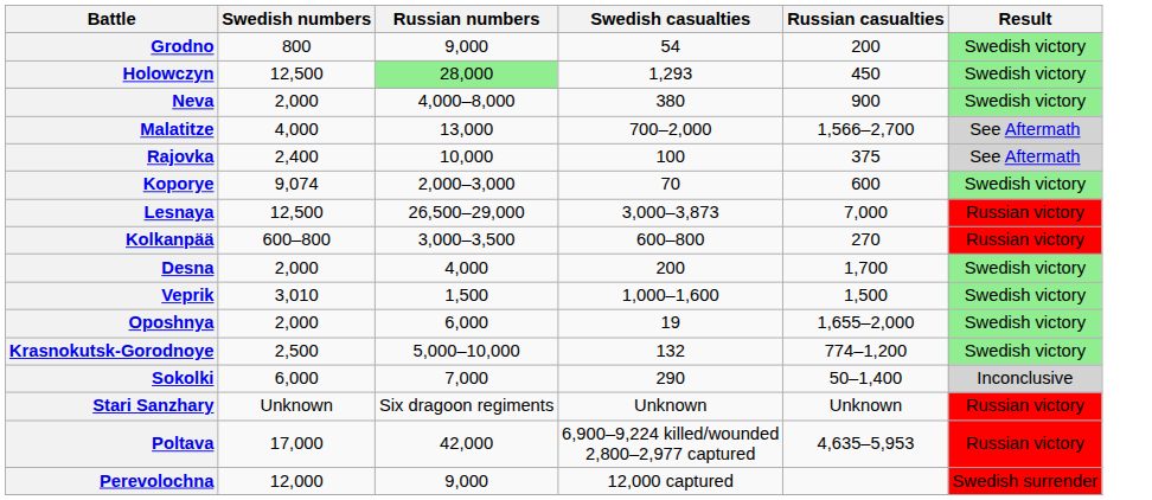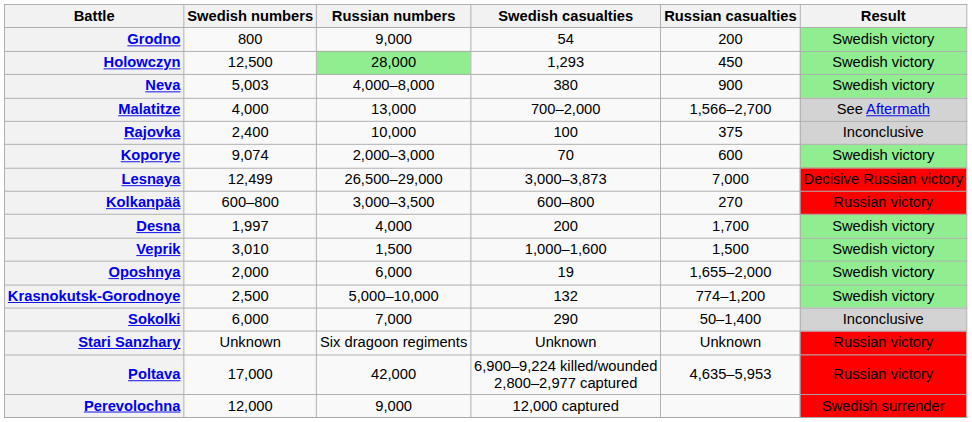 <table class="wikitable" style="border-collapse:collapse; text-align:center;" summary="Battles during the invasion">
 <tr style="vertical-align:bottom; border-bottom:1px solid #999; ">
 <th style="text-align:center;">Battle</th>
 <th style="text-align:center;">Swedish numbers</th>
 <th style="text-align:center;">Russian numbers</th>
 <th style="text-align:center;">Swedish casualties</th>
 <th style="text-align:center;">Russian casualties</th>
 <th style="text-align:center;">Result</th>
 </tr>
 <tr>
 <th style="text-align:right;"><a href='#'>Grodno</a></th>
 <td>800</td>
 <td>9,000</td>
 <td>54</td>
 <td>200</td>
 <td style="background:lightgreen">Swedish victory</td>
 </tr>
 <tr>
 <th style="text-align:right;"><a href='#'>Holowczyn</a></th>
 <td>12,500</td>
 <td style="background: lightgreen;">28,000</td>
 <td>1,293</td>
 <td>450</td>
 <td style="background:lightgreen">Swedish victory</td>
 </tr>
 <tr>
 <th style="text-align:right;"><a href='#'>Neva</a></th>
-<td>2,000</td>
+<td>5,003</td>
 <td>4,000–8,000</td>
 <td>380</td>
 <td>900</td>
 <td style="background:lightgreen">Swedish victory</td>
 </tr>
 <tr>
 <th style="text-align:right;"><a href='#'>Malatitze</a></th>
 <td>4,000</td>
 <td>13,000</td>
 <td>700–2,000</td>
 <td>1,566–2,700</td>
 <td style="background:lightgrey">See <a href='#'>Aftermath</a></td>
 </tr>
 <tr>
 <th style="text-align:right;"><a href='#'>Rajovka</a></th>
 <td>2,400</td>
 <td>10,000</td>
 <td>100</td>
 <td>375</td>
-<td style="background:lightgrey">See <a href='#'>Aftermath</a></td>
+<td style="background:lightgrey">Inconclusive</td>
 </tr>
 <tr>
 <th style="text-align:right;"><a href='#'>Koporye</a></th>
 <td>9,074</td>
 <td>2,000–3,000</td>
 <td>70</td>
 <td>600</td>
 <td style="background:lightgreen">Swedish victory</td>
 </tr>
 <tr>
 <th style="text-align:right;"><a href='#'>Lesnaya</a></th>
-<td>12,500</td>
+<td>12,499</td>
 <td>26,500–29,000</td>
 <td>3,000–3,873</td>
 <td>7,000</td>
-<td style="background:red">Russian victory</td>
+<td style="background:red">Decisive Russian victory</td>
 </tr>
 <tr>
 <th style="text-align:right;"><a href='#'>Kolkanpää</a></th>
 <td>600–800</td>
 <td>3,000–3,500</td>
 <td>600–800</td>
 <td>270</td>
 <td style="background:red">Russian victory</td>
 </tr>
 <tr>
 <th style="text-align:right;"><a href='#'>Desna</a></th>
-<td>2,000</td>
+<td>1,997</td>
 <td>4,000</td>
 <td>200</td>
 <td>1,700</td>
 <td style="background:lightgreen">Swedish victory</td>
 </tr>
 <tr>
 <th style="text-align:right;"><a href='#'>Veprik</a></th>
 <td>3,010</td>
 <td>1,500</td>
 <td>1,000–1,600</td>
 <td>1,500</td>
 <td style="background:lightgreen">Swedish victory</td>
 </tr>
 <tr>
 <th style="text-align:right;"><a href='#'>Oposhnya</a></th>
 <td>2,000</td>
 <td>6,000</td>
 <td>19</td>
 <td>1,655–2,000</td>
 <td style="background:lightgreen">Swedish victory</td>
 </tr>
 <tr>
 <th style="text-align:right;"><a href='#'>Krasnokutsk-Gorodnoye</a></th>
 <td>2,500</td>
 <td>5,000–10,000</td>
 <td>132</td>
 <td>774–1,200</td>
 <td style="background:lightgreen">Swedish victory</td>
 </tr>
 <tr>
 <th style="text-align:right;"><a href='#'>Sokolki</a></th>
 <td>6,000</td>
 <td>7,000</td>
 <td>290</td>
 <td>50–1,400</td>
 <td style="background:lightgrey">Inconclusive</td>
 </tr>
 <tr>
 <th style="text-align:right;"><a href='#'>Stari Sanzhary</a></th>
 <td>Unknown</td>
 <td>Six dragoon regiments</td>
 <td>Unknown</td>
 <td>Unknown</td>
 <td style="background:red">Russian victory</td>
 </tr>
 <tr>
 <th style="text-align:right;"><a href='#'>Poltava</a></th>
 <td>17,000</td>
 <td>42,000</td>
 <td>6,900–9,224 killed/wounded<br>2,800–2,977 captured</td>
 <td>4,635–5,953</td>
 <td style="background:red">Russian victory</td>
 </tr>
 <tr>
 <th style="text-align:right;"><a href='#'>Perevolochna</a></th>
 <td>12,000</td>
 <td>9,000</td>
 <td>12,000 captured</td>
 <td></td>
 <td style="background:red">Swedish surrender</td>
 </tr>
 <tr>
 </tr>
 </table>
